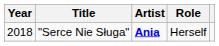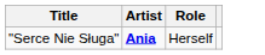 <table class="wikitable sortable">
 <tr>
-<th>Year</th>
 <th>Title</th>
 <th>Artist</th>
 <th>Role</th>
 <th class="unsortable"></th>
 </tr>
 <tr>
-<td>2018</td>
 <td>"Serce Nie Sługa"</td>
 <td><strong><a href='#'>Ania</a></strong></td>
 <td>Herself</td>
 <td></td>
 </tr>
 </table>
